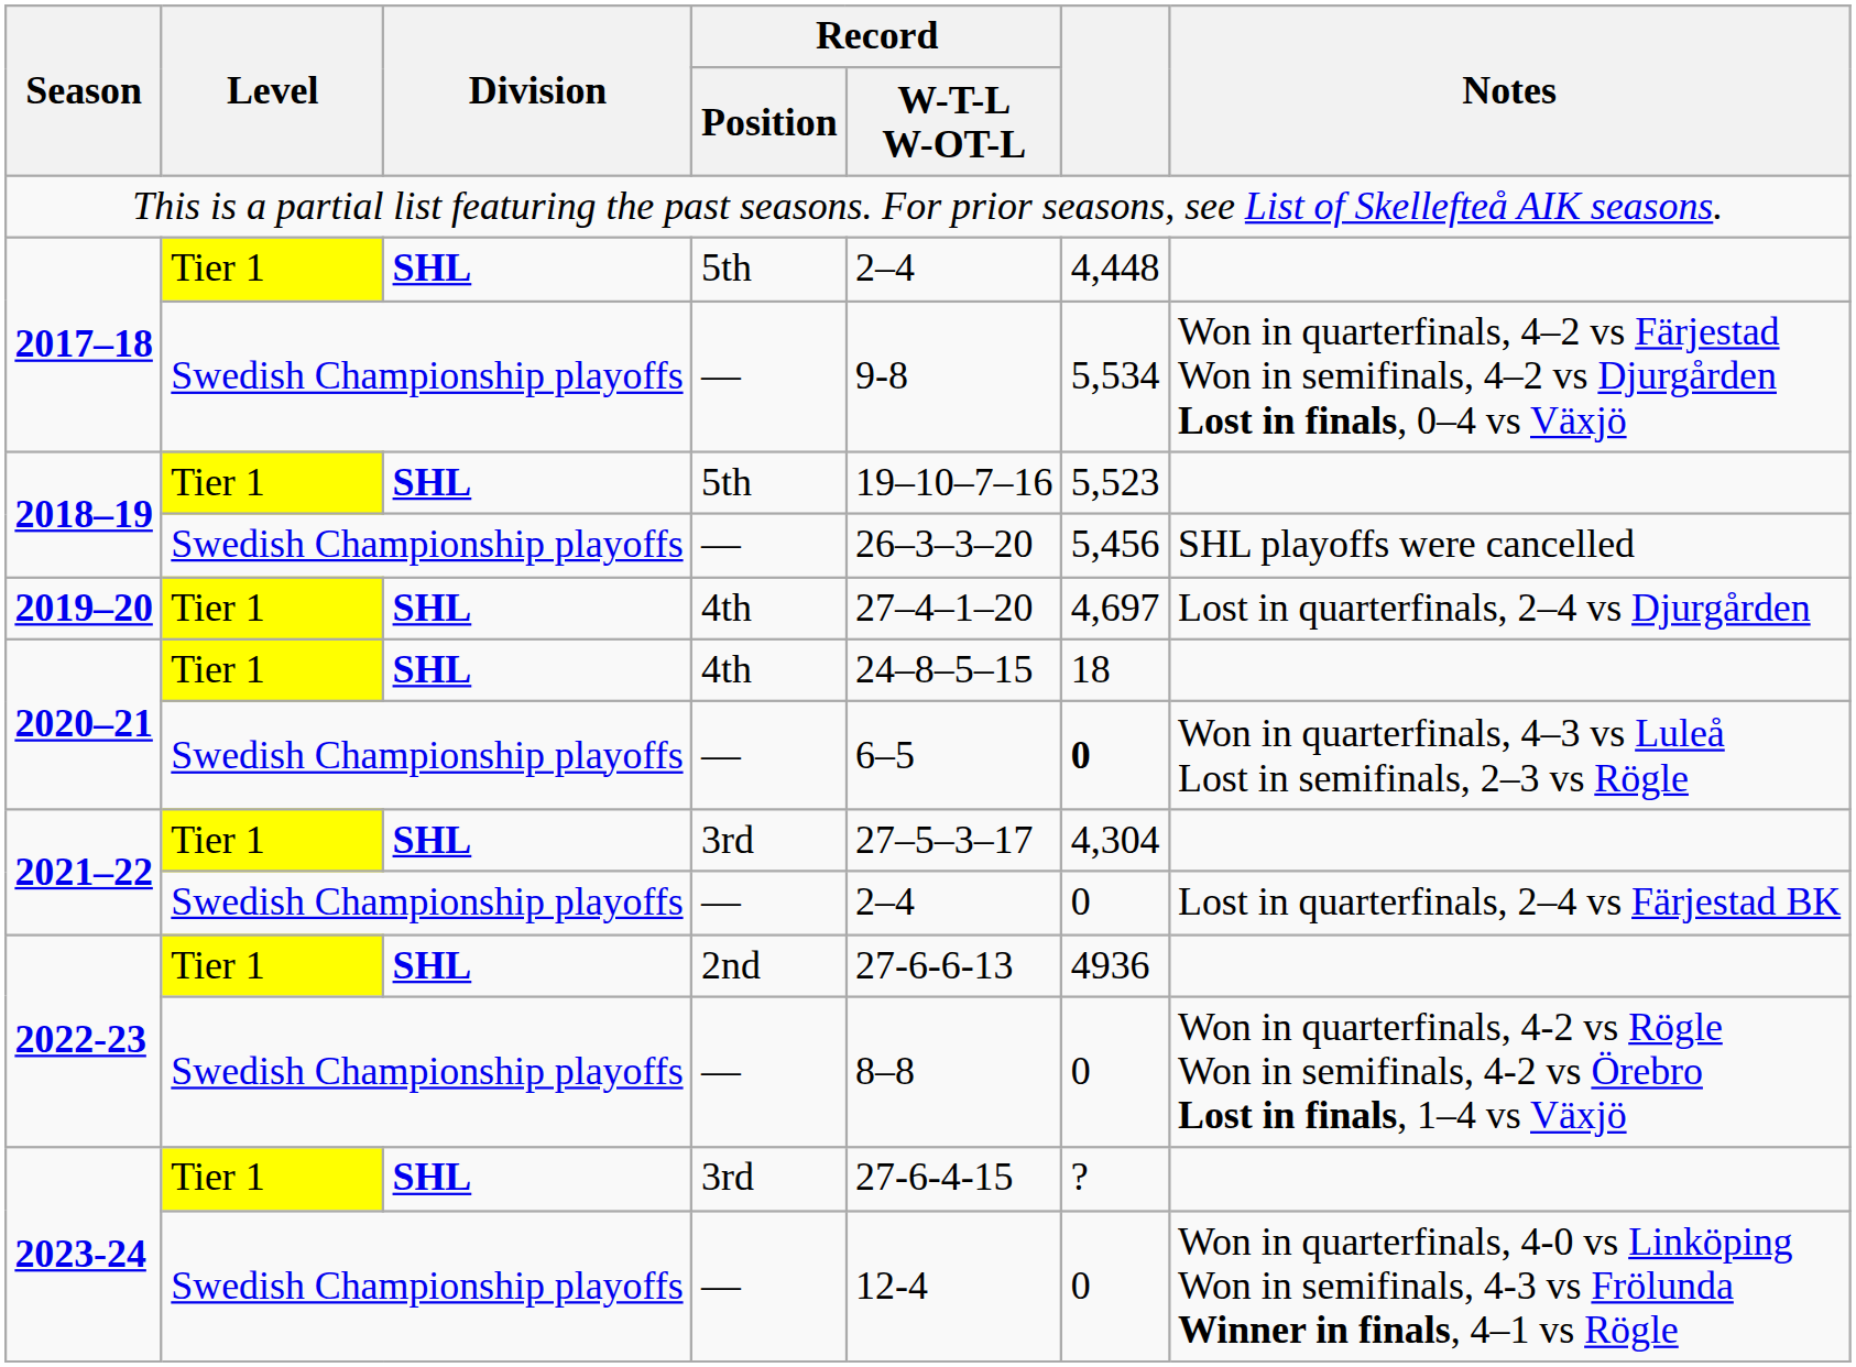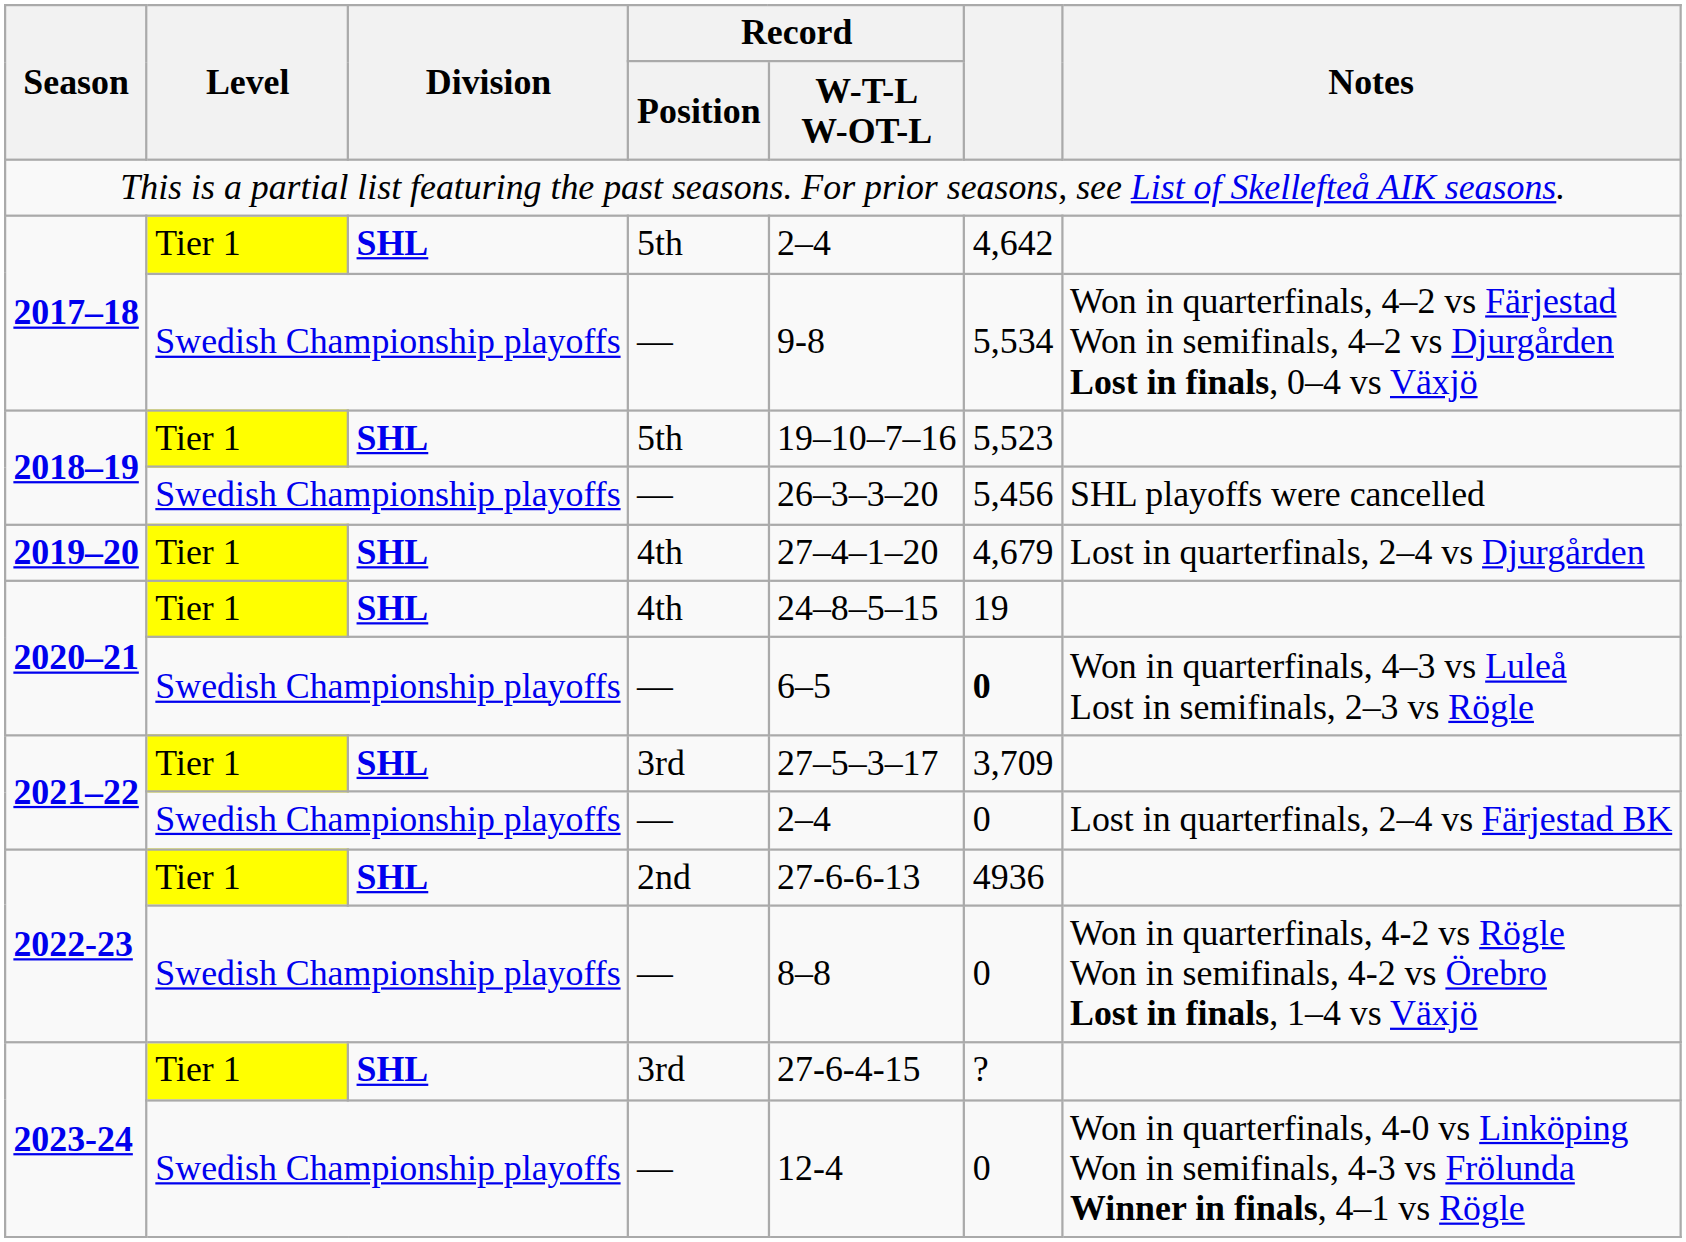 <table class="wikitable">
 <tr>
 <th rowspan="2">Season</th>
 <th rowspan="2">Level</th>
 <th rowspan="2">Division</th>
 <th colspan="2">Record</th>
 <th rowspan=2></th>
 <th rowspan="2">Notes</th>
 </tr>
 <tr>
 <th>Position</th>
 <th>W-T-L<br>W-OT-L</th>
 </tr>
 <tr>
 <td colspan=7 style="text-align:center"><em>This is a partial list featuring the past seasons. For prior seasons, see <a href='#'>List of Skellefteå AIK seasons</a>.</em></td>
 </tr>
 <tr>
 <td rowspan=2><strong><a href='#'>2017–18</a></strong></td>
 <td style="background:#FFFF00;">Tier 1</td>
 <td><strong><a href='#'>SHL</a></strong></td>
 <td>5th</td>
 <td>2–4</td>
-<td>4,448</td>
+<td>4,642</td>
 <td></td>
 </tr>
 <tr>
 <td colspan=2><a href='#'>Swedish Championship playoffs</a></td>
 <td>—</td>
 <td>9-8</td>
 <td>5,534</td>
 <td>Won in quarterfinals, 4–2 vs <a href='#'>Färjestad</a><br>Won in semifinals, 4–2 vs <a href='#'>Djurgården</a><br> <strong>Lost in finals</strong>, 0–4 vs <a href='#'>Växjö</a></td>
 </tr>
 <tr>
 <td rowspan=2><strong><a href='#'>2018–19</a></strong></td>
 <td style="background:#FFFF00;">Tier 1</td>
 <td><strong><a href='#'>SHL</a></strong></td>
 <td>5th</td>
 <td>19–10–7–16</td>
 <td>5,523</td>
 <td></td>
 </tr>
 <tr>
 <td colspan=2><a href='#'>Swedish Championship playoffs</a></td>
 <td>—</td>
 <td>26–3–3–20</td>
 <td>5,456</td>
 <td>SHL playoffs were cancelled</td>
 </tr>
 <tr>
 <td><strong><a href='#'>2019–20</a></strong></td>
 <td style="background:#FFFF00;">Tier 1</td>
 <td><strong><a href='#'>SHL</a></strong></td>
 <td>4th</td>
 <td>27–4–1–20</td>
-<td>4,697</td>
+<td>4,679</td>
 <td>Lost in quarterfinals, 2–4 vs <a href='#'>Djurgården</a></td>
 </tr>
 <tr>
 <td rowspan=2><strong><a href='#'>2020–21</a></strong></td>
 <td style="background:#FFFF00;">Tier 1</td>
 <td><strong><a href='#'>SHL</a></strong></td>
 <td>4th</td>
 <td>24–8–5–15</td>
-<td>18</td>
+<td>19</td>
 <td></td>
 </tr>
 <tr>
 <td colspan=2><a href='#'>Swedish Championship playoffs</a></td>
 <td>—</td>
 <td>6–5</td>
 <td><strong>0</strong></td>
 <td>Won in quarterfinals, 4–3 vs <a href='#'>Luleå</a><br>Lost in semifinals, 2–3 vs <a href='#'>Rögle</a></td>
 </tr>
 <tr>
 <td rowspan=2><strong><a href='#'>2021–22</a></strong></td>
 <td style="background:#FFFF00;">Tier 1</td>
 <td><strong><a href='#'>SHL</a></strong></td>
 <td>3rd</td>
 <td>27–5–3–17</td>
-<td>4,304</td>
+<td>3,709</td>
 <td></td>
 </tr>
 <tr>
 <td colspan=2><a href='#'>Swedish Championship playoffs</a></td>
 <td>—</td>
 <td>2–4</td>
 <td>0</td>
 <td>Lost in quarterfinals, 2–4 vs <a href='#'>Färjestad BK</a></td>
 </tr>
 <tr>
 <td rowspan="2"><a href='#'><strong>2022-23</strong></a></td>
 <td style="background:#FFFF00;">Tier 1</td>
 <td><strong><a href='#'>SHL</a></strong></td>
 <td>2nd</td>
 <td>27-6-6-13</td>
 <td>4936</td>
 <td></td>
 </tr>
 <tr>
 <td colspan="2"><a href='#'>Swedish Championship playoffs</a></td>
 <td>—</td>
 <td>8–8</td>
 <td>0</td>
 <td>Won in quarterfinals, 4-2 vs <a href='#'>Rögle</a><br>Won in semifinals, 4-2 vs <a href='#'>Örebro</a><br> <strong>Lost in finals</strong>, 1–4 vs <a href='#'>Växjö</a></td>
 </tr>
 <tr>
 <td rowspan="2"><a href='#'><strong>2023-24</strong></a></td>
 <td style="background:#FFFF00;">Tier 1</td>
 <td><strong><a href='#'>SHL</a></strong></td>
 <td>3rd</td>
 <td>27-6-4-15</td>
 <td>?</td>
 <td></td>
 </tr>
 <tr>
 <td colspan="2"><a href='#'>Swedish Championship playoffs</a></td>
 <td>—</td>
 <td>12-4</td>
 <td>0</td>
 <td>Won in quarterfinals, 4-0 vs <a href='#'>Linköping</a><br>Won in semifinals, 4-3 vs <a href='#'>Frölunda</a><br> <strong>Winner in finals</strong>, 4–1 vs <a href='#'>Rögle</a></td>
 </tr>
 </table>
